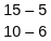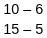 <table style="text-align:center">
 <tr>
 <th width=200></th>
 <th width=100></th>
 <th width=200></th>
 </tr>
 <tr>
 <td align=right><strong></strong></td>
-<td>15 – 5</td>
+<td>10 – 6</td>
 <td align=left></td>
 </tr>
 <tr>
 <td align=right><strong></strong></td>
-<td>10 – 6</td>
+<td>15 – 5</td>
 <td align=left></td>
 </tr>
 </table>
